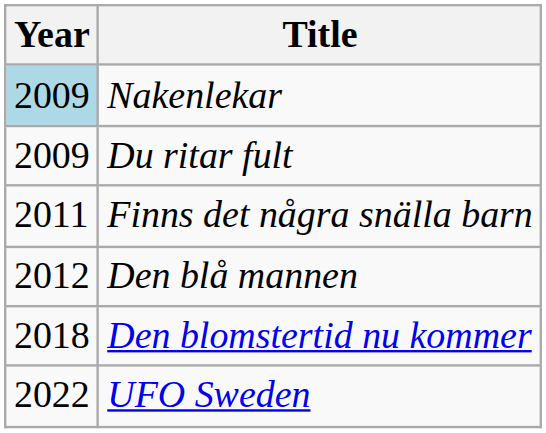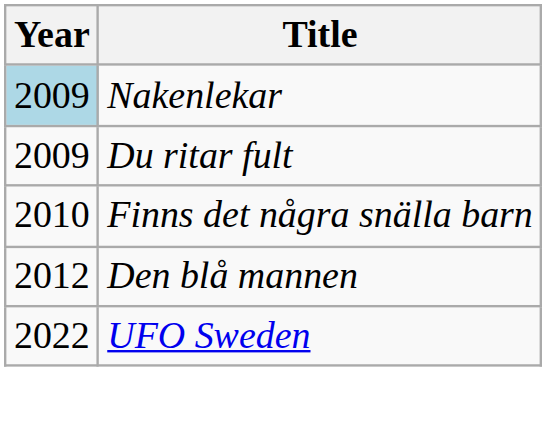 <table class="wikitable">
 <tr>
 <th>Year</th>
 <th>Title</th>
 </tr>
 <tr>
 <td style="background: lightblue;">2009</td>
 <td><em>Nakenlekar</em></td>
 </tr>
 <tr>
 <td>2009</td>
 <td><em>Du ritar fult</em></td>
 </tr>
 <tr>
-<td>2011</td>
+<td>2010</td>
 <td><em>Finns det några snälla barn</em></td>
 </tr>
 <tr>
 <td>2012</td>
 <td><em>Den blå mannen</em></td>
 </tr>
 <tr>
-<td>2018</td>
-<td><em><a href='#'>Den blomstertid nu kommer</a></em></td>
-</tr>
-<tr>
 <td>2022</td>
 <td><em><a href='#'>UFO Sweden</a></em></td>
 </tr>
 </table>
